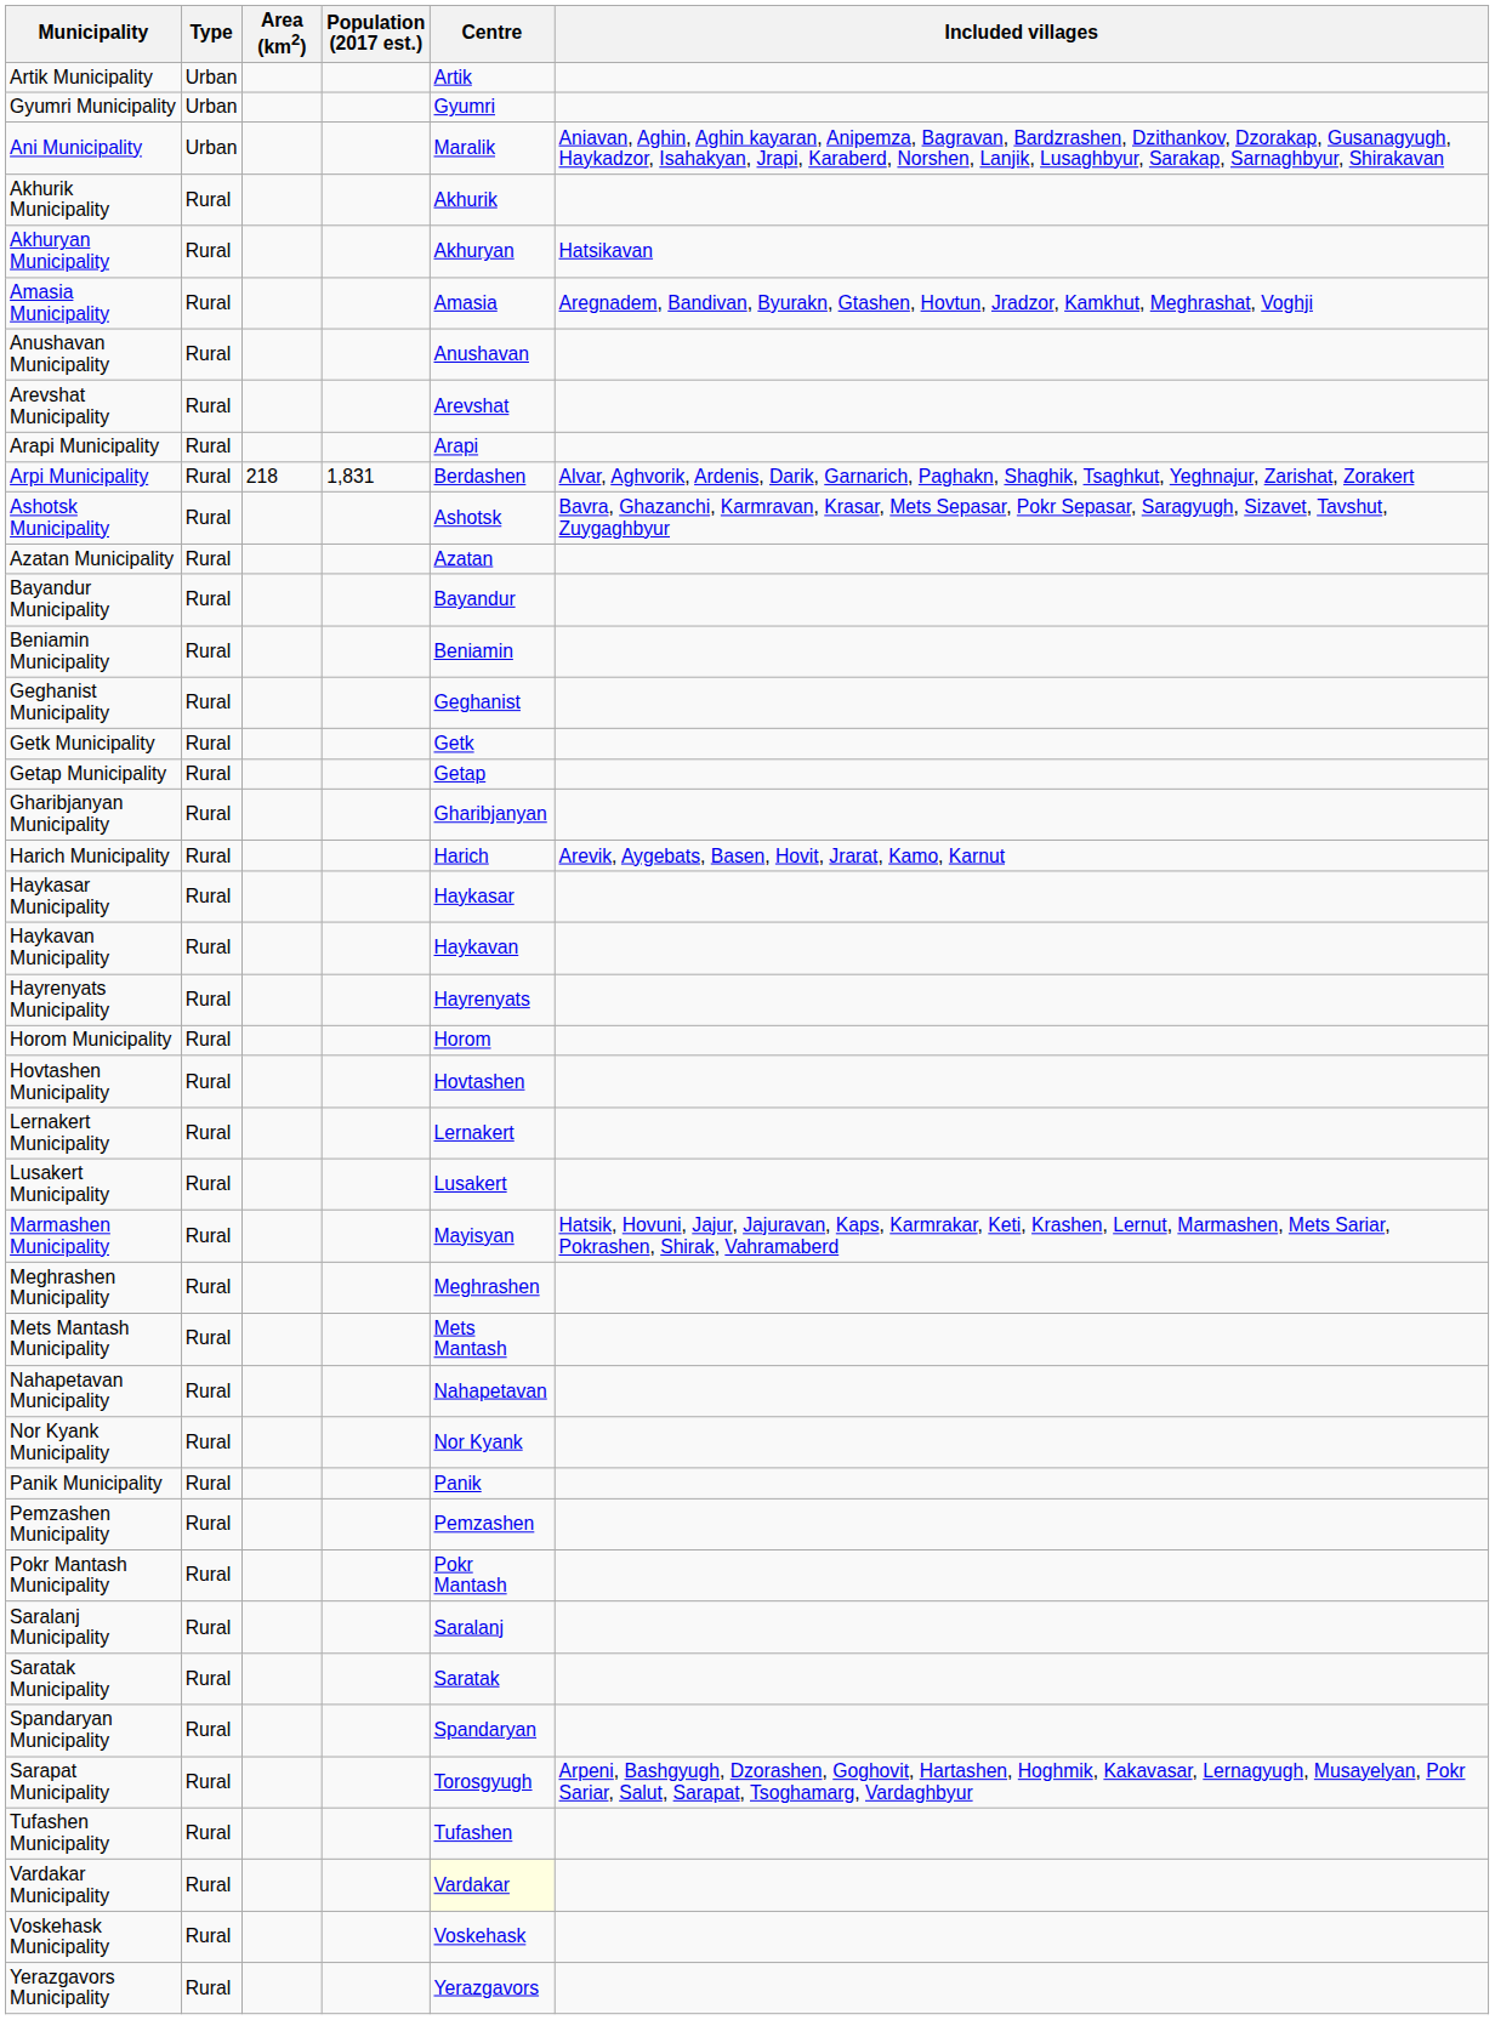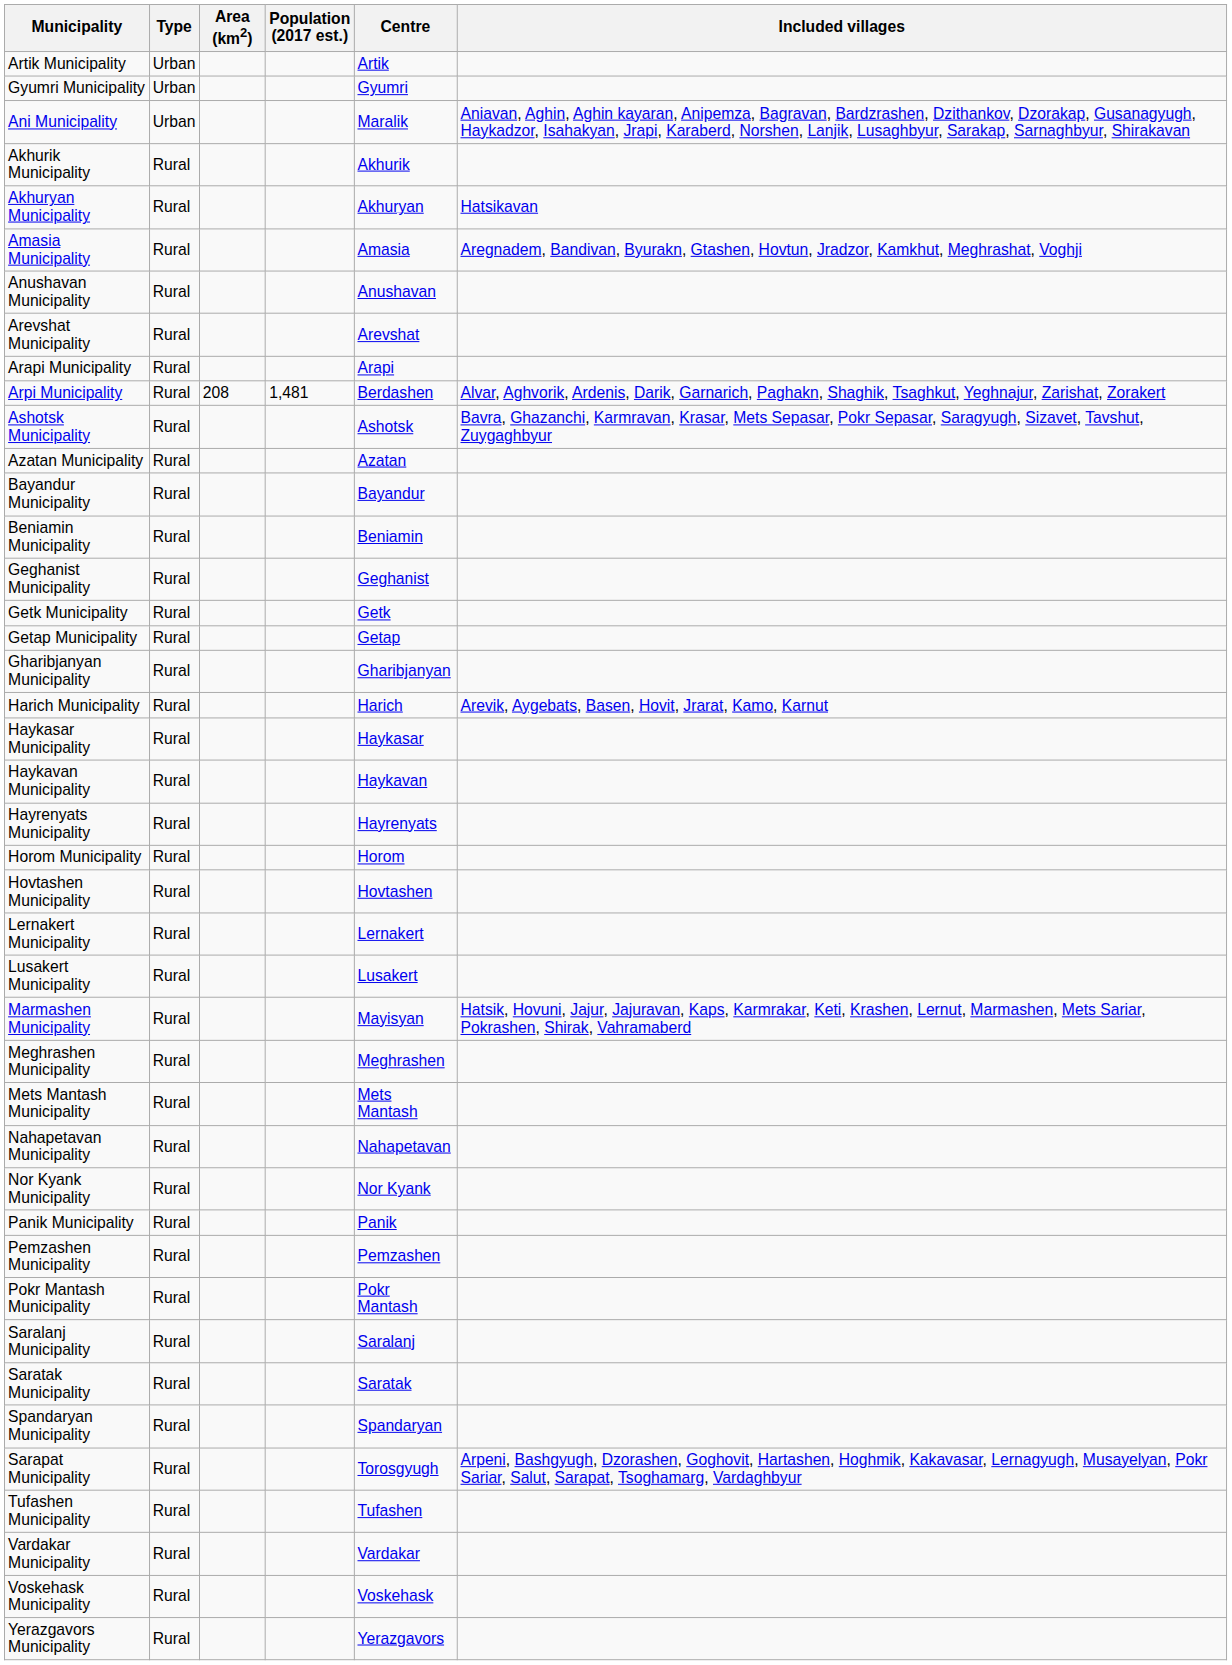 <table class="wikitable sortable">
 <tr>
 <th>Municipality</th>
 <th>Type</th>
 <th>Area (km<sup>2</sup>)</th>
 <th>Population<br>(2017 est.)</th>
 <th>Centre</th>
 <th>Included villages</th>
 </tr>
 <tr>
 <td>Artik Municipality</td>
 <td>Urban</td>
 <td></td>
 <td></td>
 <td><a href='#'>Artik</a></td>
 <td></td>
 </tr>
 <tr>
 <td>Gyumri Municipality</td>
 <td>Urban</td>
 <td></td>
 <td></td>
 <td><a href='#'>Gyumri</a></td>
 <td></td>
 </tr>
 <tr>
 <td><a href='#'>Ani Municipality</a></td>
 <td>Urban</td>
 <td></td>
 <td></td>
 <td><a href='#'>Maralik</a></td>
 <td><a href='#'>Aniavan</a>, <a href='#'>Aghin</a>, <a href='#'>Aghin kayaran</a>, <a href='#'>Anipemza</a>, <a href='#'>Bagravan</a>, <a href='#'>Bardzrashen</a>, <a href='#'>Dzithankov</a>, <a href='#'>Dzorakap</a>, <a href='#'>Gusanagyugh</a>, <a href='#'>Haykadzor</a>, <a href='#'>Isahakyan</a>, <a href='#'>Jrapi</a>, <a href='#'>Karaberd</a>, <a href='#'>Norshen</a>, <a href='#'>Lanjik</a>, <a href='#'>Lusaghbyur</a>, <a href='#'>Sarakap</a>, <a href='#'>Sarnaghbyur</a>, <a href='#'>Shirakavan</a></td>
 </tr>
 <tr>
 <td>Akhurik Municipality</td>
 <td>Rural</td>
 <td></td>
 <td></td>
 <td><a href='#'>Akhurik</a></td>
 <td></td>
 </tr>
 <tr>
 <td><a href='#'>Akhuryan Municipality</a></td>
 <td>Rural</td>
 <td></td>
 <td></td>
 <td><a href='#'>Akhuryan</a></td>
 <td><a href='#'>Hatsikavan</a></td>
 </tr>
 <tr>
 <td><a href='#'>Amasia Municipality</a></td>
 <td>Rural</td>
 <td></td>
 <td></td>
 <td><a href='#'>Amasia</a></td>
 <td><a href='#'>Aregnadem</a>, <a href='#'>Bandivan</a>, <a href='#'>Byurakn</a>, <a href='#'>Gtashen</a>, <a href='#'>Hovtun</a>, <a href='#'>Jradzor</a>, <a href='#'>Kamkhut</a>, <a href='#'>Meghrashat</a>, <a href='#'>Voghji</a></td>
 </tr>
 <tr>
 <td>Anushavan Municipality</td>
 <td>Rural</td>
 <td></td>
 <td></td>
 <td><a href='#'>Anushavan</a></td>
 <td></td>
 </tr>
 <tr>
 <td>Arevshat Municipality</td>
 <td>Rural</td>
 <td></td>
 <td></td>
 <td><a href='#'>Arevshat</a></td>
 <td></td>
 </tr>
 <tr>
 <td>Arapi Municipality</td>
 <td>Rural</td>
 <td></td>
 <td></td>
 <td><a href='#'>Arapi</a></td>
 <td></td>
 </tr>
 <tr>
 <td><a href='#'>Arpi Municipality</a></td>
 <td>Rural</td>
-<td>218</td>
-<td>1,831</td>
+<td>208</td>
+<td>1,481</td>
 <td><a href='#'>Berdashen</a></td>
 <td><a href='#'>Alvar</a>, <a href='#'>Aghvorik</a>, <a href='#'>Ardenis</a>, <a href='#'>Darik</a>, <a href='#'>Garnarich</a>, <a href='#'>Paghakn</a>, <a href='#'>Shaghik</a>, <a href='#'>Tsaghkut</a>, <a href='#'>Yeghnajur</a>, <a href='#'>Zarishat</a>, <a href='#'>Zorakert</a></td>
 </tr>
 <tr>
 <td><a href='#'>Ashotsk Municipality</a></td>
 <td>Rural</td>
 <td></td>
 <td></td>
 <td><a href='#'>Ashotsk</a></td>
 <td><a href='#'>Bavra</a>, <a href='#'>Ghazanchi</a>, <a href='#'>Karmravan</a>, <a href='#'>Krasar</a>, <a href='#'>Mets Sepasar</a>, <a href='#'>Pokr Sepasar</a>, <a href='#'>Saragyugh</a>, <a href='#'>Sizavet</a>, <a href='#'>Tavshut</a>, <a href='#'>Zuygaghbyur</a></td>
 </tr>
 <tr>
 <td>Azatan Municipality</td>
 <td>Rural</td>
 <td></td>
 <td></td>
 <td><a href='#'>Azatan</a></td>
 <td></td>
 </tr>
 <tr>
 <td>Bayandur Municipality</td>
 <td>Rural</td>
 <td></td>
 <td></td>
 <td><a href='#'>Bayandur</a></td>
 <td></td>
 </tr>
 <tr>
 <td>Beniamin Municipality</td>
 <td>Rural</td>
 <td></td>
 <td></td>
 <td><a href='#'>Beniamin</a></td>
 <td></td>
 </tr>
 <tr>
 <td>Geghanist Municipality</td>
 <td>Rural</td>
 <td></td>
 <td></td>
 <td><a href='#'>Geghanist</a></td>
 <td></td>
 </tr>
 <tr>
 <td>Getk Municipality</td>
 <td>Rural</td>
 <td></td>
 <td></td>
 <td><a href='#'>Getk</a></td>
 <td></td>
 </tr>
 <tr>
 <td>Getap Municipality</td>
 <td>Rural</td>
 <td></td>
 <td></td>
 <td><a href='#'>Getap</a></td>
 <td></td>
 </tr>
 <tr>
 <td>Gharibjanyan Municipality</td>
 <td>Rural</td>
 <td></td>
 <td></td>
 <td><a href='#'>Gharibjanyan</a></td>
 <td></td>
 </tr>
 <tr>
 <td>Harich Municipality</td>
 <td>Rural</td>
 <td></td>
 <td></td>
 <td><a href='#'>Harich</a></td>
 <td><a href='#'>Arevik</a>, <a href='#'>Aygebats</a>, <a href='#'>Basen</a>, <a href='#'>Hovit</a>, <a href='#'>Jrarat</a>, <a href='#'>Kamo</a>, <a href='#'>Karnut</a></td>
 </tr>
 <tr>
 <td>Haykasar Municipality</td>
 <td>Rural</td>
 <td></td>
 <td></td>
 <td><a href='#'>Haykasar</a></td>
 <td></td>
 </tr>
 <tr>
 <td>Haykavan Municipality</td>
 <td>Rural</td>
 <td></td>
 <td></td>
 <td><a href='#'>Haykavan</a></td>
 <td></td>
 </tr>
 <tr>
 <td>Hayrenyats Municipality</td>
 <td>Rural</td>
 <td></td>
 <td></td>
 <td><a href='#'>Hayrenyats</a></td>
 <td></td>
 </tr>
 <tr>
 <td>Horom Municipality</td>
 <td>Rural</td>
 <td></td>
 <td></td>
 <td><a href='#'>Horom</a></td>
 <td></td>
 </tr>
 <tr>
 <td>Hovtashen Municipality</td>
 <td>Rural</td>
 <td></td>
 <td></td>
 <td><a href='#'>Hovtashen</a></td>
 <td></td>
 </tr>
 <tr>
 <td>Lernakert Municipality</td>
 <td>Rural</td>
 <td></td>
 <td></td>
 <td><a href='#'>Lernakert</a></td>
 <td></td>
 </tr>
 <tr>
 <td>Lusakert Municipality</td>
 <td>Rural</td>
 <td></td>
 <td></td>
 <td><a href='#'>Lusakert</a></td>
 <td></td>
 </tr>
 <tr>
 <td><a href='#'>Marmashen Municipality</a></td>
 <td>Rural</td>
 <td></td>
 <td></td>
 <td><a href='#'>Mayisyan</a></td>
 <td><a href='#'>Hatsik</a>, <a href='#'>Hovuni</a>, <a href='#'>Jajur</a>, <a href='#'>Jajuravan</a>, <a href='#'>Kaps</a>, <a href='#'>Karmrakar</a>, <a href='#'>Keti</a>, <a href='#'>Krashen</a>, <a href='#'>Lernut</a>, <a href='#'>Marmashen</a>, <a href='#'>Mets Sariar</a>, <a href='#'>Pokrashen</a>, <a href='#'>Shirak</a>, <a href='#'>Vahramaberd</a></td>
 </tr>
 <tr>
 <td>Meghrashen Municipality</td>
 <td>Rural</td>
 <td></td>
 <td></td>
 <td><a href='#'>Meghrashen</a></td>
 <td></td>
 </tr>
 <tr>
 <td>Mets Mantash Municipality</td>
 <td>Rural</td>
 <td></td>
 <td></td>
 <td><a href='#'>Mets Mantash</a></td>
 <td></td>
 </tr>
 <tr>
 <td>Nahapetavan Municipality</td>
 <td>Rural</td>
 <td></td>
 <td></td>
 <td><a href='#'>Nahapetavan</a></td>
 <td></td>
 </tr>
 <tr>
 <td>Nor Kyank Municipality</td>
 <td>Rural</td>
 <td></td>
 <td></td>
 <td><a href='#'>Nor Kyank</a></td>
 <td></td>
 </tr>
 <tr>
 <td>Panik Municipality</td>
 <td>Rural</td>
 <td></td>
 <td></td>
 <td><a href='#'>Panik</a></td>
 <td></td>
 </tr>
 <tr>
 <td>Pemzashen Municipality</td>
 <td>Rural</td>
 <td></td>
 <td></td>
 <td><a href='#'>Pemzashen</a></td>
 <td></td>
 </tr>
 <tr>
 <td>Pokr Mantash Municipality</td>
 <td>Rural</td>
 <td></td>
 <td></td>
 <td><a href='#'>Pokr Mantash</a></td>
 <td></td>
 </tr>
 <tr>
 <td>Saralanj Municipality</td>
 <td>Rural</td>
 <td></td>
 <td></td>
 <td><a href='#'>Saralanj</a></td>
 <td></td>
 </tr>
 <tr>
 <td>Saratak Municipality</td>
 <td>Rural</td>
 <td></td>
 <td></td>
 <td><a href='#'>Saratak</a></td>
 <td></td>
 </tr>
 <tr>
 <td>Spandaryan Municipality</td>
 <td>Rural</td>
 <td></td>
 <td></td>
 <td><a href='#'>Spandaryan</a></td>
 <td></td>
 </tr>
 <tr>
 <td>Sarapat Municipality</td>
 <td>Rural</td>
 <td></td>
 <td></td>
 <td><a href='#'>Torosgyugh</a></td>
 <td><a href='#'>Arpeni</a>, <a href='#'>Bashgyugh</a>, <a href='#'>Dzorashen</a>, <a href='#'>Goghovit</a>, <a href='#'>Hartashen</a>, <a href='#'>Hoghmik</a>, <a href='#'>Kakavasar</a>, <a href='#'>Lernagyugh</a>, <a href='#'>Musayelyan</a>, <a href='#'>Pokr Sariar</a>, <a href='#'>Salut</a>, <a href='#'>Sarapat</a>, <a href='#'>Tsoghamarg</a>, <a href='#'>Vardaghbyur</a></td>
 </tr>
 <tr>
 <td>Tufashen Municipality</td>
 <td>Rural</td>
 <td></td>
 <td></td>
 <td><a href='#'>Tufashen</a></td>
 <td></td>
 </tr>
 <tr>
 <td>Vardakar Municipality</td>
 <td>Rural</td>
 <td></td>
 <td></td>
-<td style="background: lightyellow;"><a href='#'>Vardakar</a></td>
+<td><a href='#'>Vardakar</a></td>
 <td></td>
 </tr>
 <tr>
 <td>Voskehask Municipality</td>
 <td>Rural</td>
 <td></td>
 <td></td>
 <td><a href='#'>Voskehask</a></td>
 <td></td>
 </tr>
 <tr>
 <td>Yerazgavors Municipality</td>
 <td>Rural</td>
 <td></td>
 <td></td>
 <td><a href='#'>Yerazgavors</a></td>
 <td></td>
 </tr>
 </table>
